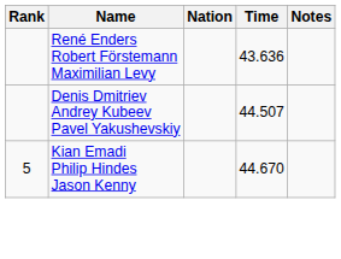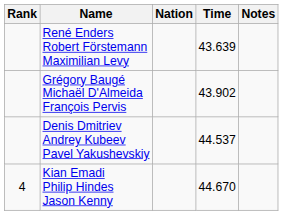 <table class="wikitable sortable" style="text-align:center">
 <tr>
 <th>Rank</th>
 <th>Name</th>
 <th>Nation</th>
 <th>Time</th>
 <th>Notes</th>
 </tr>
 <tr>
 <td></td>
 <td align=left><a href='#'>René Enders</a><br><a href='#'>Robert Förstemann</a><br><a href='#'>Maximilian Levy</a></td>
 <td align=left></td>
-<td>43.636</td>
+<td>43.639</td>
+<td></td>
+</tr>
+<tr>
+<td></td>
+<td align=left><a href='#'>Grégory Baugé</a><br><a href='#'>Michaël D'Almeida</a><br><a href='#'>François Pervis</a></td>
+<td align=left></td>
+<td>43.902</td>
 <td></td>
 </tr>
 <tr>
 <td></td>
 <td align=left><a href='#'>Denis Dmitriev</a><br><a href='#'>Andrey Kubeev</a><br><a href='#'>Pavel Yakushevskiy</a></td>
 <td align=left></td>
-<td>44.507</td>
+<td>44.537</td>
 <td></td>
 </tr>
 <tr>
-<td>5</td>
+<td>4</td>
 <td align=left><a href='#'>Kian Emadi</a><br><a href='#'>Philip Hindes</a><br><a href='#'>Jason Kenny</a></td>
 <td align=left></td>
 <td>44.670</td>
 <td></td>
 </tr>
 </table>
